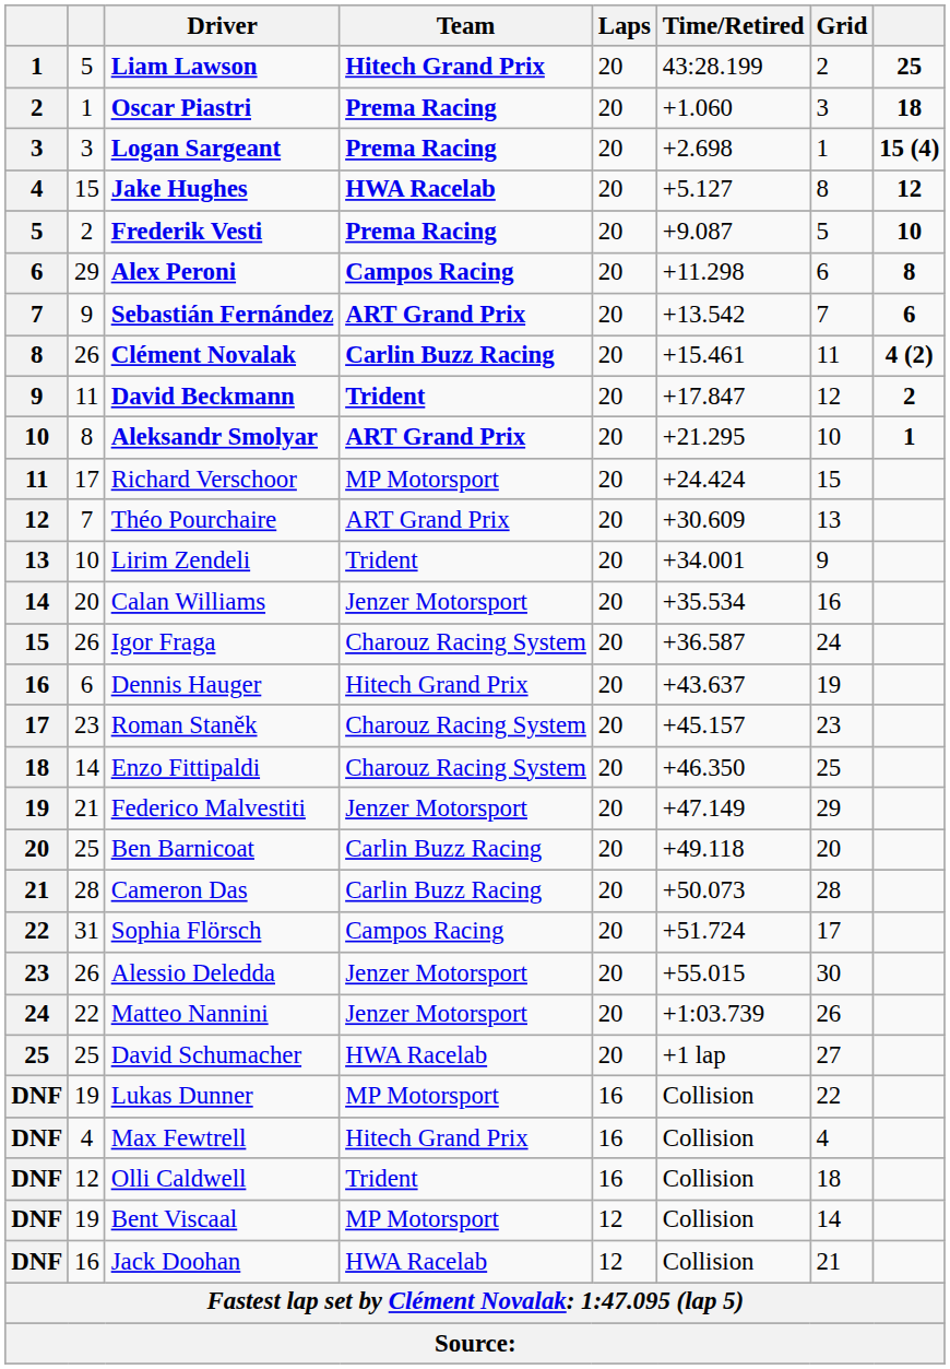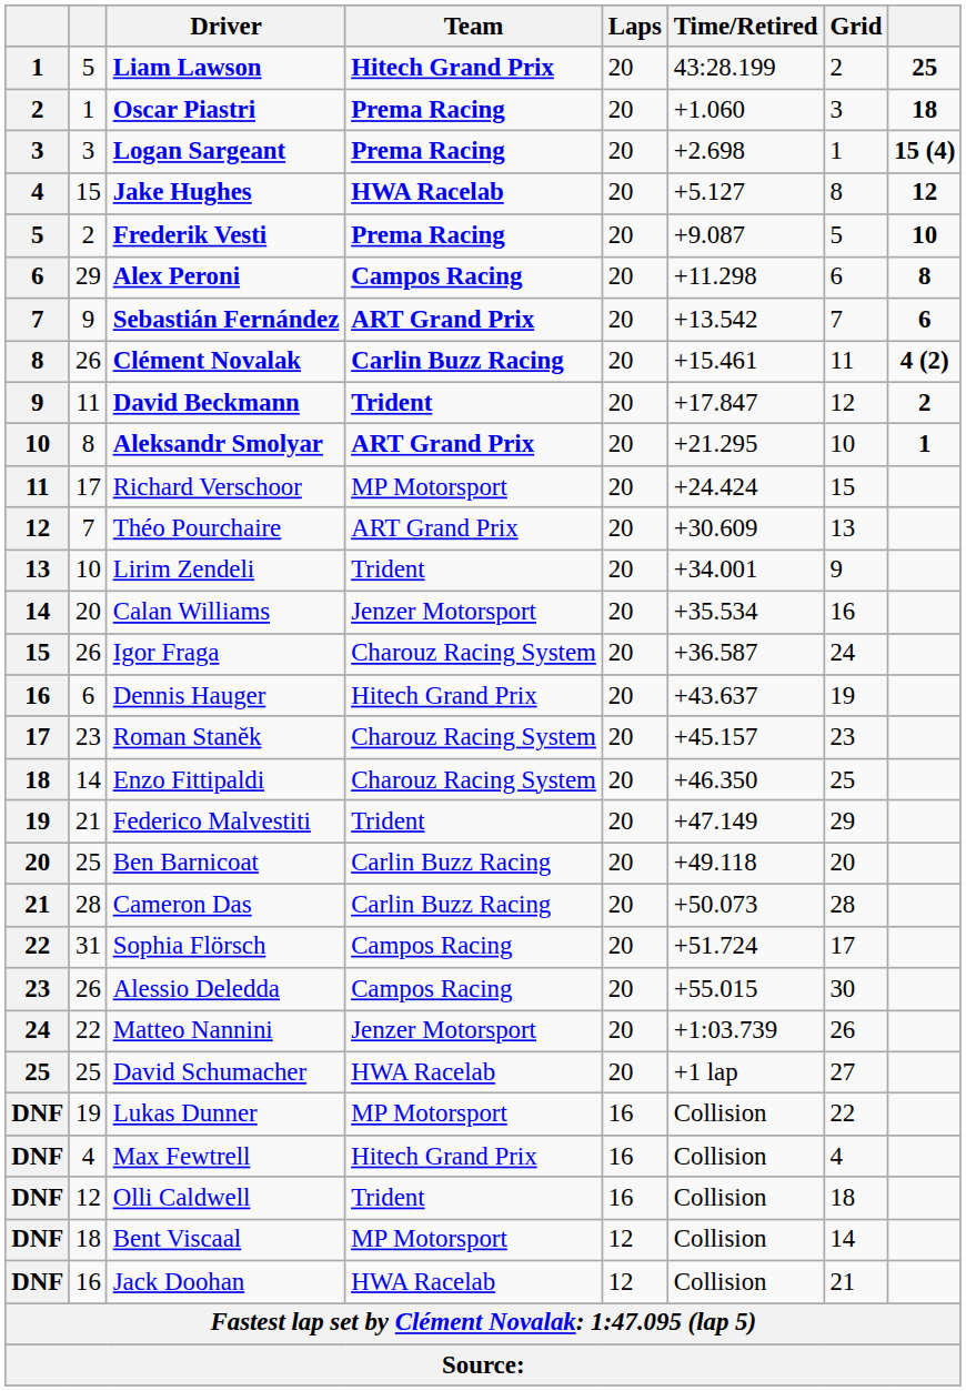 <table class="wikitable" style="font-size:85%">
 <tr>
 <th></th>
 <th></th>
 <th>Driver</th>
 <th>Team</th>
 <th>Laps</th>
 <th>Time/Retired</th>
 <th>Grid</th>
 <th></th>
 </tr>
 <tr>
 <th>1</th>
 <td align="center">5</td>
 <td><strong> <a href='#'>Liam Lawson</a></strong></td>
 <td><strong><a href='#'>Hitech Grand Prix</a></strong></td>
 <td>20</td>
 <td>43:28.199</td>
 <td>2</td>
 <td align="center"><strong>25</strong></td>
 </tr>
 <tr>
 <th>2</th>
 <td align="center">1</td>
 <td><strong> <a href='#'>Oscar Piastri</a></strong></td>
 <td><strong><a href='#'>Prema Racing</a></strong></td>
 <td>20</td>
 <td>+1.060</td>
 <td>3</td>
 <td align="center"><strong>18</strong></td>
 </tr>
 <tr>
 <th>3</th>
 <td align="center">3</td>
 <td><strong> <a href='#'>Logan Sargeant</a></strong></td>
 <td><strong><a href='#'>Prema Racing</a></strong></td>
 <td>20</td>
 <td>+2.698</td>
 <td>1</td>
 <td align="center"><strong>15 (4)</strong></td>
 </tr>
 <tr>
 <th>4</th>
 <td align="center">15</td>
 <td><strong> <a href='#'>Jake Hughes</a></strong></td>
 <td><a href='#'><strong>HWA Racelab</strong></a></td>
 <td>20</td>
 <td>+5.127</td>
 <td>8</td>
 <td align="center"><strong>12</strong></td>
 </tr>
 <tr>
 <th>5</th>
 <td align="center">2</td>
 <td><strong> <a href='#'>Frederik Vesti</a></strong></td>
 <td><strong><a href='#'>Prema Racing</a></strong></td>
 <td>20</td>
 <td>+9.087</td>
 <td>5</td>
 <td align="center"><strong>10</strong></td>
 </tr>
 <tr>
 <th>6</th>
 <td align="center">29</td>
 <td><strong> <a href='#'>Alex Peroni</a></strong></td>
 <td><strong><a href='#'>Campos Racing</a></strong></td>
 <td>20</td>
 <td>+11.298</td>
 <td>6</td>
 <td align="center"><strong>8</strong></td>
 </tr>
 <tr>
 <th>7</th>
 <td align="center">9</td>
 <td><strong> <a href='#'>Sebastián Fernández</a></strong></td>
 <td><strong><a href='#'>ART Grand Prix</a></strong></td>
 <td>20</td>
 <td>+13.542</td>
 <td>7</td>
 <td align="center"><strong>6</strong></td>
 </tr>
 <tr>
 <th>8</th>
 <td align="center">26</td>
 <td><strong> <a href='#'>Clément Novalak</a></strong></td>
 <td><a href='#'><strong>Carlin Buzz Racing</strong></a></td>
 <td>20</td>
 <td>+15.461</td>
 <td>11</td>
 <td align="center"><strong>4 (2)</strong></td>
 </tr>
 <tr>
 <th>9</th>
 <td align="center">11</td>
 <td> <strong><a href='#'>David Beckmann</a></strong></td>
 <td><strong><a href='#'>Trident</a></strong></td>
 <td>20</td>
 <td>+17.847</td>
 <td>12</td>
 <td align="center"><strong>2</strong></td>
 </tr>
 <tr>
 <th>10</th>
 <td align="center">8</td>
 <td><strong> <a href='#'>Aleksandr Smolyar</a></strong></td>
 <td><strong><a href='#'>ART Grand Prix</a></strong></td>
 <td>20</td>
 <td>+21.295</td>
 <td>10</td>
 <td align="center"><strong>1</strong></td>
 </tr>
 <tr>
 <th>11</th>
 <td align="center">17</td>
 <td> <a href='#'>Richard Verschoor</a></td>
 <td><a href='#'>MP Motorsport</a></td>
 <td>20</td>
 <td>+24.424</td>
 <td>15</td>
 <td align="center"></td>
 </tr>
 <tr>
 <th>12</th>
 <td align="center">7</td>
 <td> <a href='#'>Théo Pourchaire</a></td>
 <td><a href='#'>ART Grand Prix</a></td>
 <td>20</td>
 <td>+30.609</td>
 <td>13</td>
 <td align="center"></td>
 </tr>
 <tr>
 <th>13</th>
 <td align="center">10</td>
 <td> <a href='#'>Lirim Zendeli</a></td>
 <td><a href='#'>Trident</a></td>
 <td>20</td>
 <td>+34.001</td>
 <td>9</td>
 <td align="center"></td>
 </tr>
 <tr>
 <th>14</th>
 <td align="center">20</td>
 <td> <a href='#'>Calan Williams</a></td>
 <td><a href='#'>Jenzer Motorsport</a></td>
 <td>20</td>
 <td>+35.534</td>
 <td>16</td>
 <td align="center"></td>
 </tr>
 <tr>
 <th>15</th>
 <td align="center">26</td>
 <td> <a href='#'>Igor Fraga</a></td>
 <td><a href='#'>Charouz Racing System</a></td>
 <td>20</td>
 <td>+36.587</td>
 <td>24</td>
 <td></td>
 </tr>
 <tr>
 <th>16</th>
 <td align="center">6</td>
 <td> <a href='#'>Dennis Hauger</a></td>
 <td><a href='#'>Hitech Grand Prix</a></td>
 <td>20</td>
 <td>+43.637</td>
 <td>19</td>
 <td align="center"></td>
 </tr>
 <tr>
 <th>17</th>
 <td align="center">23</td>
 <td> <a href='#'>Roman Staněk</a></td>
 <td><a href='#'>Charouz Racing System</a></td>
 <td>20</td>
 <td>+45.157</td>
 <td>23</td>
 <td align="center"></td>
 </tr>
 <tr>
 <th>18</th>
 <td align="center">14</td>
 <td> <a href='#'>Enzo Fittipaldi</a></td>
 <td><a href='#'>Charouz Racing System</a></td>
 <td>20</td>
 <td>+46.350</td>
 <td>25</td>
 <td align="center"></td>
 </tr>
 <tr>
 <th>19</th>
 <td align="center">21</td>
 <td> <a href='#'>Federico Malvestiti</a></td>
-<td><a href='#'>Jenzer Motorsport</a></td>
+<td><a href='#'>Trident</a></td>
 <td>20</td>
 <td>+47.149</td>
 <td>29</td>
 <td align="center"></td>
 </tr>
 <tr>
 <th>20</th>
 <td align="center">25</td>
 <td> <a href='#'>Ben Barnicoat</a></td>
 <td><a href='#'>Carlin Buzz Racing</a></td>
 <td>20</td>
 <td>+49.118</td>
 <td>20</td>
 <td align="center"></td>
 </tr>
 <tr>
 <th>21</th>
 <td align="center">28</td>
 <td> <a href='#'>Cameron Das</a></td>
 <td><a href='#'>Carlin Buzz Racing</a></td>
 <td>20</td>
 <td>+50.073</td>
 <td>28</td>
 <td align="center"></td>
 </tr>
 <tr>
 <th>22</th>
 <td align="center">31</td>
 <td> <a href='#'>Sophia Flörsch</a></td>
 <td><a href='#'>Campos Racing</a></td>
 <td>20</td>
 <td>+51.724</td>
 <td>17</td>
 <td align="center"></td>
 </tr>
 <tr>
 <th>23</th>
 <td align="center">26</td>
 <td> <a href='#'>Alessio Deledda</a></td>
-<td><a href='#'>Jenzer Motorsport</a></td>
+<td><a href='#'>Campos Racing</a></td>
 <td>20</td>
 <td>+55.015</td>
 <td>30</td>
 <td align="center"></td>
 </tr>
 <tr>
 <th>24</th>
 <td align="center">22</td>
 <td> <a href='#'>Matteo Nannini</a></td>
 <td><a href='#'>Jenzer Motorsport</a></td>
 <td>20</td>
 <td>+1:03.739</td>
 <td>26</td>
 <td align="center"></td>
 </tr>
 <tr>
 <th>25</th>
 <td align="center">25</td>
 <td> <a href='#'>David Schumacher</a></td>
 <td><a href='#'>HWA Racelab</a></td>
 <td>20</td>
 <td>+1 lap</td>
 <td>27</td>
 <td align="center"></td>
 </tr>
 <tr>
 <th>DNF</th>
 <td align="center">19</td>
 <td> <a href='#'>Lukas Dunner</a></td>
 <td><a href='#'>MP Motorsport</a></td>
 <td>16</td>
 <td>Collision</td>
 <td>22</td>
 <td align="center"></td>
 </tr>
 <tr>
 <th>DNF</th>
 <td align="center">4</td>
 <td> <a href='#'>Max Fewtrell</a></td>
 <td><a href='#'>Hitech Grand Prix</a></td>
 <td>16</td>
 <td>Collision</td>
 <td>4</td>
 <td></td>
 </tr>
 <tr>
 <th>DNF</th>
 <td align="center">12</td>
 <td> <a href='#'>Olli Caldwell</a></td>
 <td><a href='#'>Trident</a></td>
 <td>16</td>
 <td>Collision</td>
 <td>18</td>
 <td align="center"></td>
 </tr>
 <tr>
 <th>DNF</th>
-<td align="center">19</td>
+<td align="center">18</td>
 <td> <a href='#'>Bent Viscaal</a></td>
 <td><a href='#'>MP Motorsport</a></td>
 <td>12</td>
 <td>Collision</td>
 <td>14</td>
 <td align="center"></td>
 </tr>
 <tr>
 <th>DNF</th>
 <td align="center">16</td>
 <td> <a href='#'>Jack Doohan</a></td>
 <td><a href='#'>HWA Racelab</a></td>
 <td>12</td>
 <td>Collision</td>
 <td>21</td>
 <td align="center"></td>
 </tr>
 <tr>
 <th colspan="8" align="center"><em>Fastest lap set by  <a href='#'>Clément Novalak</a>: 1:47.095 (lap 5)</em></th>
 </tr>
 <tr>
 <th colspan="8">Source:</th>
 </tr>
 </table>
